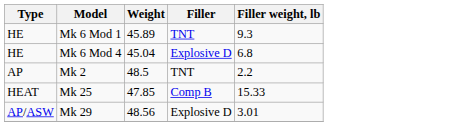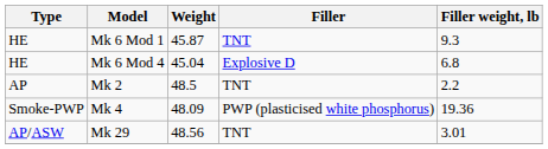 <table class="wikitable">
 <tr>
 <th>Type</th>
 <th>Model</th>
 <th>Weight</th>
 <th>Filler</th>
 <th>Filler weight, lb</th>
 </tr>
 <tr>
 <td>HE</td>
 <td>Mk 6 Mod 1</td>
-<td>45.89</td>
+<td>45.87</td>
 <td><a href='#'>TNT</a></td>
 <td>9.3</td>
 </tr>
 <tr>
 <td>HE</td>
 <td>Mk 6 Mod 4</td>
 <td>45.04</td>
 <td><a href='#'>Explosive D</a></td>
 <td>6.8</td>
 </tr>
 <tr>
 <td>AP</td>
 <td>Mk 2</td>
 <td>48.5</td>
 <td>TNT</td>
 <td>2.2</td>
 </tr>
 <tr>
-<td>HEAT</td>
-<td>Mk 25</td>
-<td>47.85</td>
-<td><a href='#'>Comp B</a></td>
-<td>15.33</td>
+<td>Smoke-PWP</td>
+<td>Mk 4</td>
+<td>48.09</td>
+<td>PWP (plasticised <a href='#'>white phosphorus</a>)</td>
+<td>19.36</td>
 </tr>
 <tr>
 <td><a href='#'>AP</a>/<a href='#'>ASW</a></td>
 <td>Mk 29</td>
 <td>48.56</td>
-<td>Explosive D</td>
+<td>TNT</td>
 <td>3.01</td>
 </tr>
 <tr>
 </tr>
 </table>
